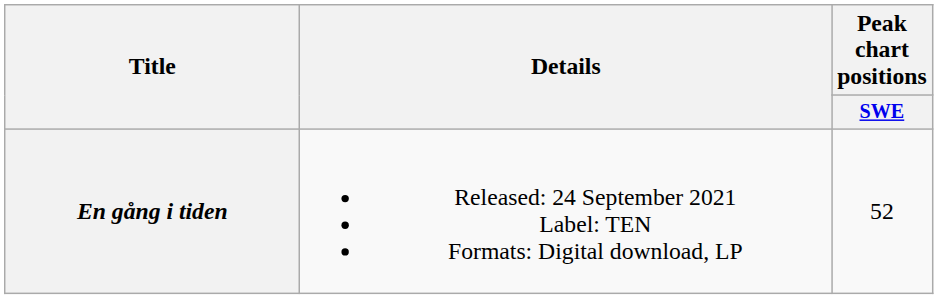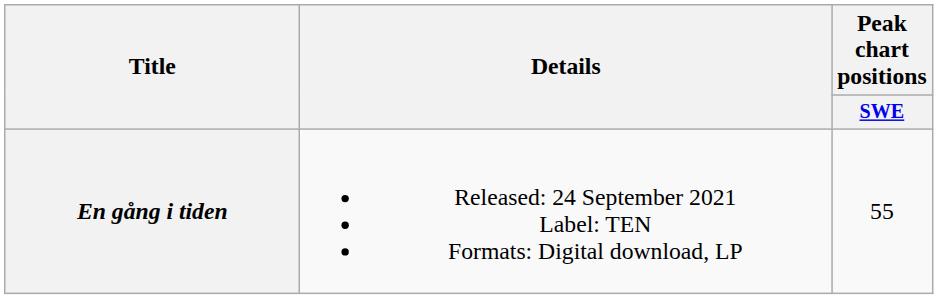 <table class="wikitable plainrowheaders" style="text-align:center;">
 <tr>
 <th scope="col" rowspan="2" style="width:12em;">Title</th>
 <th scope="col" rowspan="2" style="width:22em;">Details</th>
 <th scope="col">Peak chart positions</th>
 </tr>
 <tr>
 <th scope="col" style="width:3em;font-size:85%;"><a href='#'>SWE</a><br></th>
 </tr>
 <tr>
 <th scope="row"><em>En gång i tiden</em></th>
 <td><br><ul><li>Released: 24 September 2021</li><li>Label: TEN</li><li>Formats: Digital download, LP</li></ul></td>
-<td>52<br></td>
+<td>55<br></td>
 </tr>
 </table>
